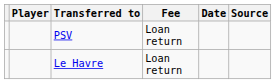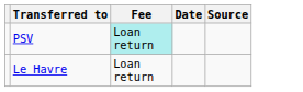 <table class="wikitable plainrowheaders sortable">
 <tr>
 <th></th>
-<th scope="col">Player</th>
 <th>Transferred to</th>
 <th style="width: 65px;">Fee</th>
 <th scope="col">Date</th>
 <th scope="col">Source</th>
 </tr>
 <tr>
 <td align="center"></td>
-<td></td>
 <td> <a href='#'>PSV</a></td>
-<td>Loan return</td>
+<td style="background: paleturquoise;">Loan return</td>
 <td></td>
 <td></td>
 </tr>
 <tr>
 <td align="center"></td>
-<td></td>
 <td> <a href='#'>Le Havre</a></td>
 <td>Loan return</td>
 <td></td>
 <td></td>
 </tr>
 </table>
